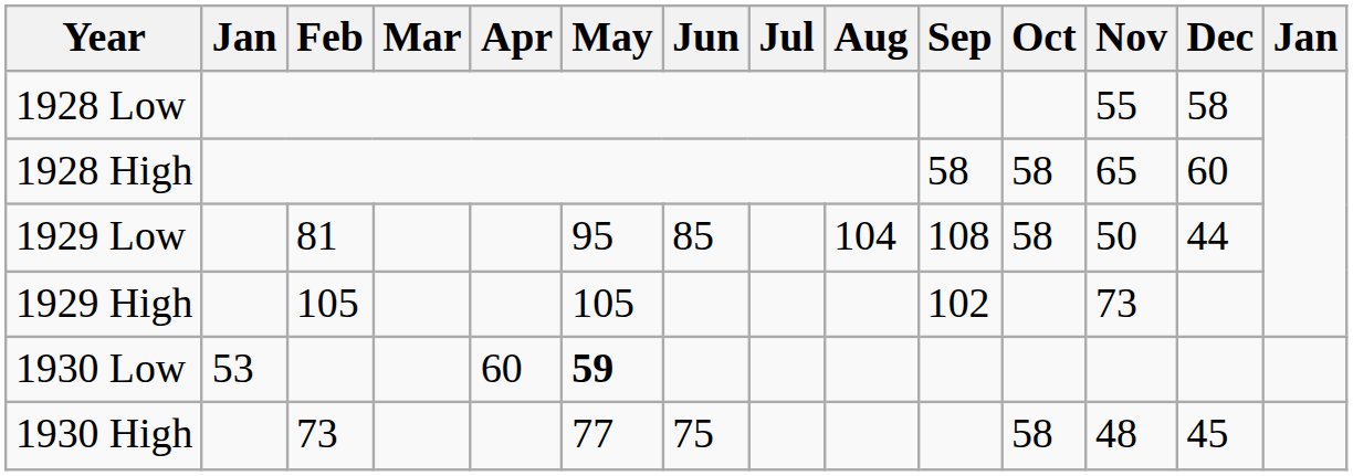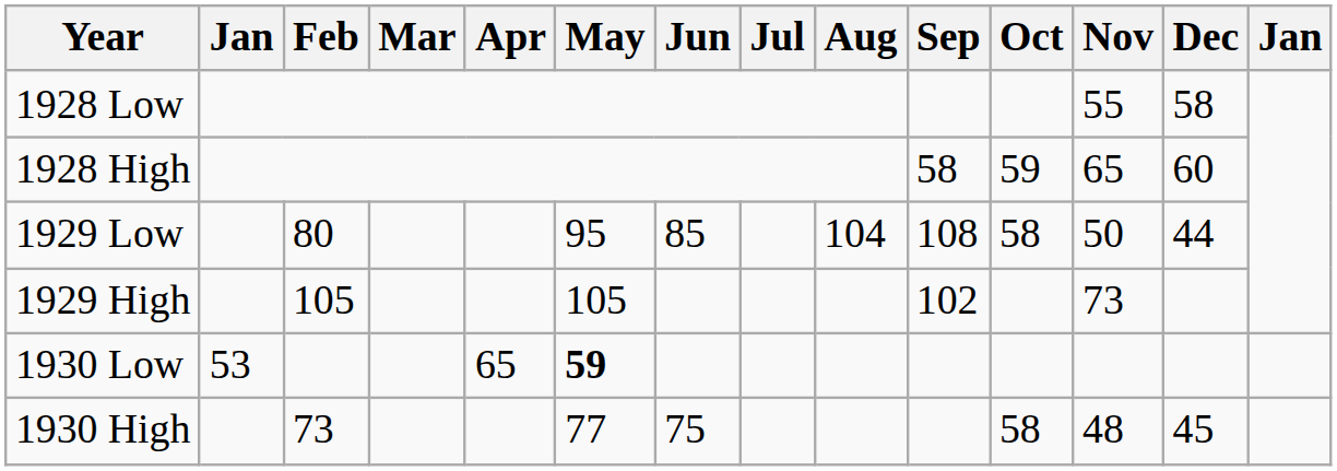 <table class=wikitable>
 <tr>
 <th>Year</th>
 <th>Jan</th>
 <th>Feb</th>
 <th>Mar</th>
 <th>Apr</th>
 <th>May</th>
 <th>Jun</th>
 <th>Jul</th>
 <th>Aug</th>
 <th>Sep</th>
 <th>Oct</th>
 <th>Nov</th>
 <th>Dec</th>
 <th>Jan</th>
 </tr>
 <tr>
 <td>1928 Low</td>
 <td colspan=8></td>
 <td></td>
 <td></td>
 <td>55</td>
 <td>58</td>
 </tr>
 <tr>
 <td>1928 High</td>
 <td colspan=8></td>
 <td>58</td>
-<td>58</td>
+<td>59</td>
 <td>65</td>
 <td>60</td>
 </tr>
 <tr>
 <td>1929 Low</td>
 <td></td>
-<td>81</td>
+<td>80</td>
 <td></td>
 <td></td>
 <td>95</td>
 <td>85</td>
 <td></td>
 <td>104</td>
 <td>108</td>
 <td>58</td>
 <td>50</td>
 <td>44</td>
 </tr>
 <tr>
 <td>1929 High</td>
 <td></td>
 <td>105</td>
 <td></td>
 <td></td>
 <td>105</td>
 <td></td>
 <td></td>
 <td></td>
 <td>102</td>
 <td></td>
 <td>73</td>
 <td></td>
 </tr>
 <tr>
 <td>1930 Low</td>
 <td>53</td>
 <td></td>
 <td></td>
-<td>60</td>
+<td>65</td>
 <td><strong>59</strong></td>
 <td></td>
 <td></td>
 <td></td>
 <td></td>
 <td></td>
 <td></td>
 <td></td>
 <td></td>
 </tr>
 <tr>
 <td>1930 High</td>
 <td></td>
 <td>73</td>
 <td></td>
 <td></td>
 <td>77</td>
 <td>75</td>
 <td></td>
 <td></td>
 <td></td>
 <td>58</td>
 <td>48</td>
 <td>45</td>
 <td></td>
 </tr>
 </table>
